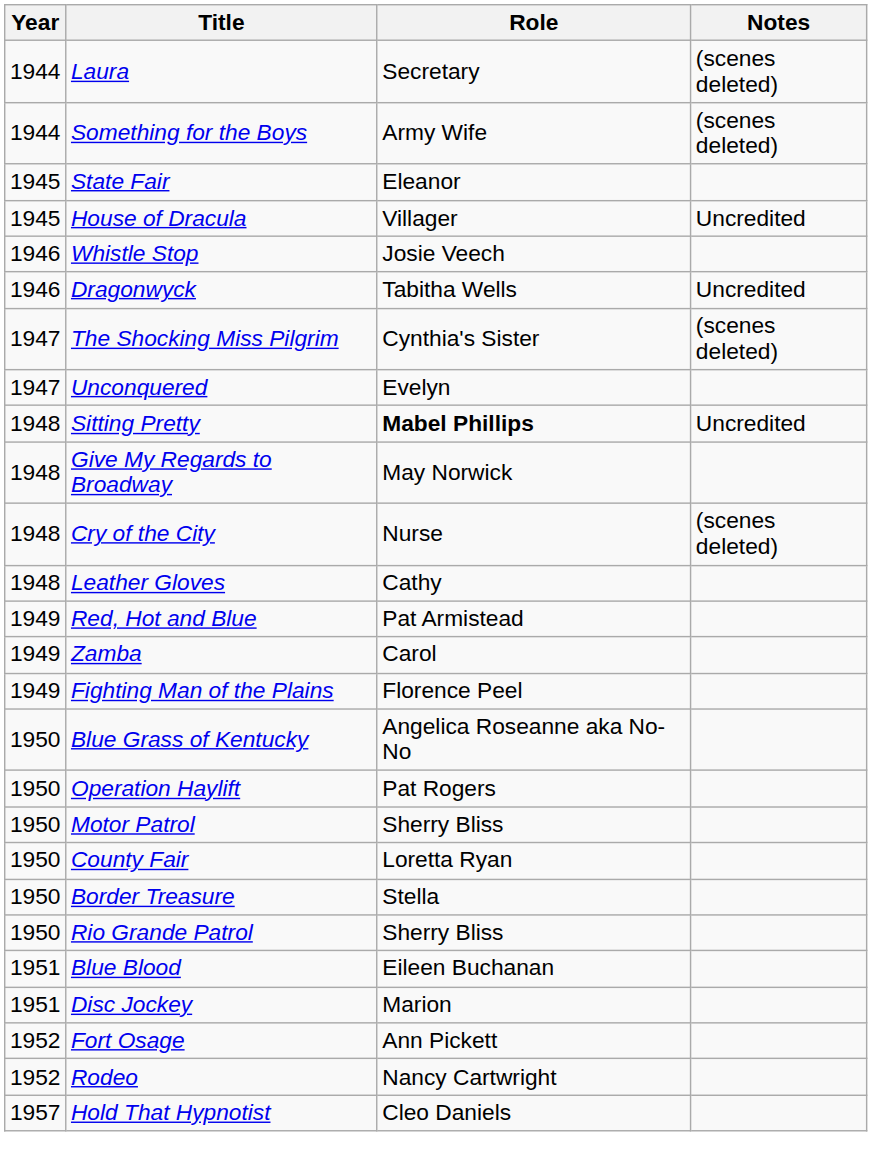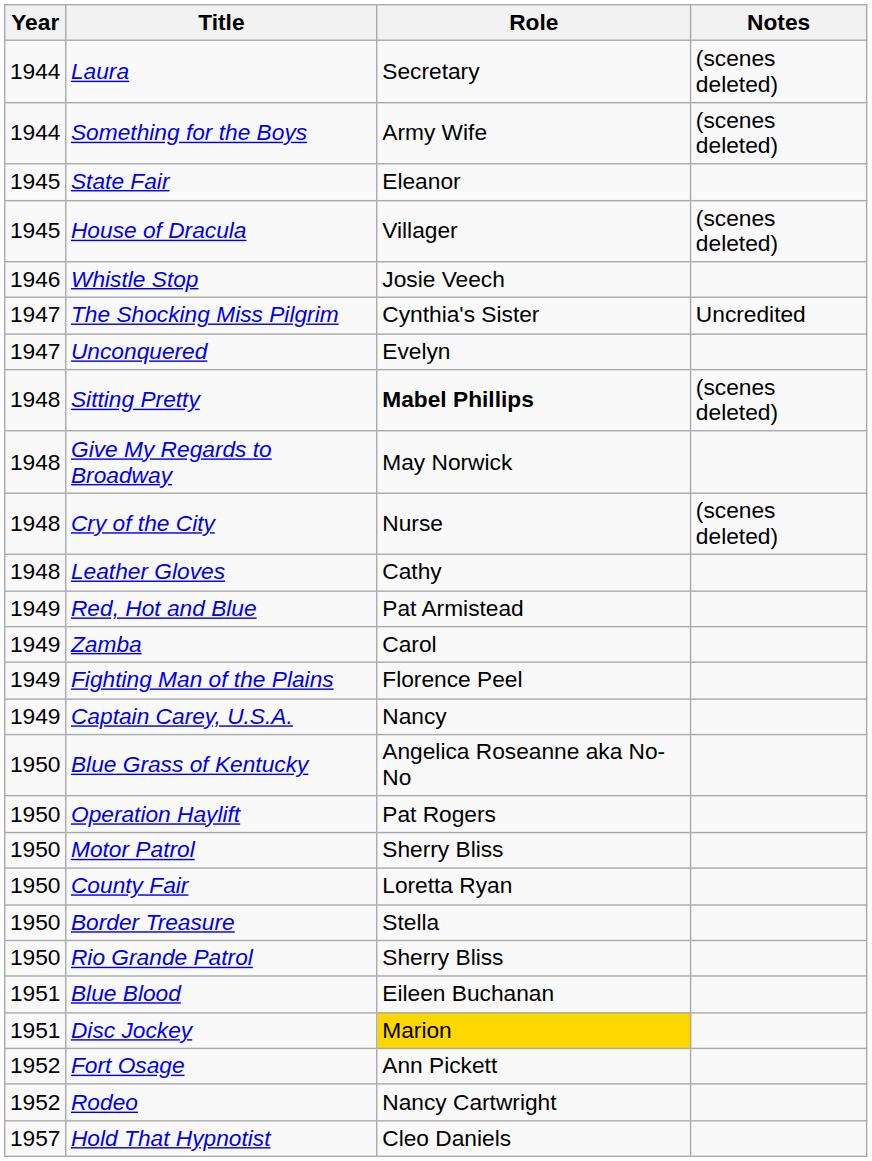 <table class="wikitable sortable">
 <tr>
 <th>Year</th>
 <th>Title</th>
 <th>Role</th>
 <th>Notes</th>
 </tr>
 <tr>
 <td>1944</td>
 <td><em><a href='#'>Laura</a></em></td>
 <td>Secretary</td>
 <td>(scenes deleted)</td>
 </tr>
 <tr>
 <td>1944</td>
 <td><em><a href='#'>Something for the Boys</a></em></td>
 <td>Army Wife</td>
 <td>(scenes deleted)</td>
 </tr>
 <tr>
 <td>1945</td>
 <td><em><a href='#'>State Fair</a></em></td>
 <td>Eleanor</td>
 <td></td>
 </tr>
 <tr>
 <td>1945</td>
 <td><em><a href='#'>House of Dracula</a></em></td>
 <td>Villager</td>
-<td>Uncredited</td>
+<td>(scenes deleted)</td>
 </tr>
 <tr>
 <td>1946</td>
 <td><em><a href='#'>Whistle Stop</a></em></td>
 <td>Josie Veech</td>
 <td></td>
 </tr>
 <tr>
-<td>1946</td>
-<td><em><a href='#'>Dragonwyck</a></em></td>
-<td>Tabitha Wells</td>
-<td>Uncredited</td>
-</tr>
-<tr>
 <td>1947</td>
 <td><em><a href='#'>The Shocking Miss Pilgrim</a></em></td>
 <td>Cynthia's Sister</td>
-<td>(scenes deleted)</td>
+<td>Uncredited</td>
 </tr>
 <tr>
 <td>1947</td>
 <td><em><a href='#'>Unconquered</a></em></td>
 <td>Evelyn</td>
 <td></td>
 </tr>
 <tr>
 <td>1948</td>
 <td><em><a href='#'>Sitting Pretty</a></em></td>
 <td><strong>Mabel Phillips</strong></td>
-<td>Uncredited</td>
+<td>(scenes deleted)</td>
 </tr>
 <tr>
 <td>1948</td>
 <td><em><a href='#'>Give My Regards to Broadway</a></em></td>
 <td>May Norwick</td>
 <td></td>
 </tr>
 <tr>
 <td>1948</td>
 <td><em><a href='#'>Cry of the City</a></em></td>
 <td>Nurse</td>
 <td>(scenes deleted)</td>
 </tr>
 <tr>
 <td>1948</td>
 <td><em><a href='#'>Leather Gloves</a></em></td>
 <td>Cathy</td>
 <td></td>
 </tr>
 <tr>
 <td>1949</td>
 <td><em><a href='#'>Red, Hot and Blue</a></em></td>
 <td>Pat Armistead</td>
 <td></td>
 </tr>
 <tr>
 <td>1949</td>
 <td><em><a href='#'>Zamba</a></em></td>
 <td>Carol</td>
 <td></td>
 </tr>
 <tr>
 <td>1949</td>
 <td><em><a href='#'>Fighting Man of the Plains</a></em></td>
 <td>Florence Peel</td>
+<td></td>
+</tr>
+<tr>
+<td>1949</td>
+<td><em><a href='#'>Captain Carey, U.S.A.</a></em></td>
+<td>Nancy</td>
 <td></td>
 </tr>
 <tr>
 <td>1950</td>
 <td><em><a href='#'>Blue Grass of Kentucky</a></em></td>
 <td>Angelica Roseanne aka No-No</td>
 <td></td>
 </tr>
 <tr>
 <td>1950</td>
 <td><em><a href='#'>Operation Haylift</a></em></td>
 <td>Pat Rogers</td>
 <td></td>
 </tr>
 <tr>
 <td>1950</td>
 <td><em><a href='#'>Motor Patrol</a></em></td>
 <td>Sherry Bliss</td>
 <td></td>
 </tr>
 <tr>
 <td>1950</td>
 <td><em><a href='#'>County Fair</a></em></td>
 <td>Loretta Ryan</td>
 <td></td>
 </tr>
 <tr>
 <td>1950</td>
 <td><em><a href='#'>Border Treasure</a></em></td>
 <td>Stella</td>
 <td></td>
 </tr>
 <tr>
 <td>1950</td>
 <td><em><a href='#'>Rio Grande Patrol</a></em></td>
 <td>Sherry Bliss</td>
 <td></td>
 </tr>
 <tr>
 <td>1951</td>
 <td><em><a href='#'>Blue Blood</a></em></td>
 <td>Eileen Buchanan</td>
 <td></td>
 </tr>
 <tr>
 <td>1951</td>
 <td><em><a href='#'>Disc Jockey</a></em></td>
-<td>Marion</td>
+<td style="background: gold;">Marion</td>
 <td></td>
 </tr>
 <tr>
 <td>1952</td>
 <td><em><a href='#'>Fort Osage</a></em></td>
 <td>Ann Pickett</td>
 <td></td>
 </tr>
 <tr>
 <td>1952</td>
 <td><em><a href='#'>Rodeo</a></em></td>
 <td>Nancy Cartwright</td>
 <td></td>
 </tr>
 <tr>
 <td>1957</td>
 <td><em><a href='#'>Hold That Hypnotist</a></em></td>
 <td>Cleo Daniels</td>
 <td></td>
 </tr>
 </table>
